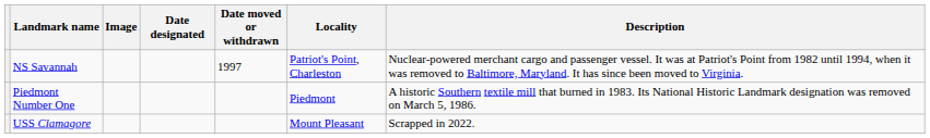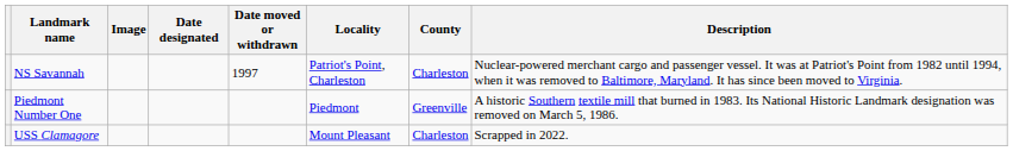 <table class="wikitable sortable" style="width:98%">
 <tr>
 <th scope="col"></th>
 <th scope="col">Landmark name</th>
 <th scope="col" class="unsortable">Image</th>
 <th scope="col">Date designated</th>
 <th scope="col">Date moved or<br>withdrawn</th>
 <th scope="col">Locality</th>
+<th scope="col">County</th>
 <th scope="col">Description</th>
 </tr>
 <tr>
 <th></th>
 <td><a href='#'>NS Savannah</a></td>
 <td></td>
 <td></td>
 <td>1997</td>
 <td><a href='#'>Patriot's Point</a>, <a href='#'>Charleston</a></td>
+<td><a href='#'>Charleston</a></td>
 <td>Nuclear-powered merchant cargo and passenger vessel.  It was at Patriot's Point from 1982 until 1994, when it was removed to <a href='#'>Baltimore, Maryland</a>.  It has since been moved to <a href='#'>Virginia</a>.</td>
 </tr>
 <tr>
 <th></th>
 <td><a href='#'>Piedmont Number One</a></td>
 <td></td>
 <td></td>
 <td></td>
 <td><a href='#'>Piedmont</a></td>
+<td><a href='#'>Greenville</a></td>
 <td>A historic <a href='#'>Southern</a> <a href='#'>textile mill</a> that burned in 1983. Its National Historic Landmark designation was removed on March 5, 1986.</td>
 </tr>
 <tr>
 <th></th>
 <td><a href='#'>USS <em>Clamagore</em></a></td>
 <td></td>
 <td></td>
 <td></td>
 <td><a href='#'>Mount Pleasant</a></td>
+<td><a href='#'>Charleston</a></td>
 <td>Scrapped in 2022.</td>
 </tr>
 </table>
